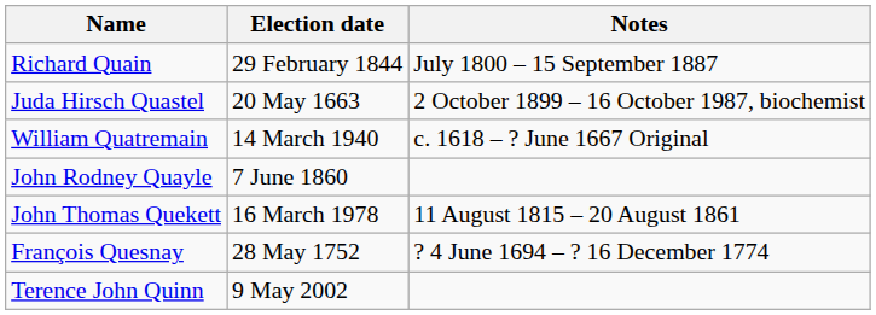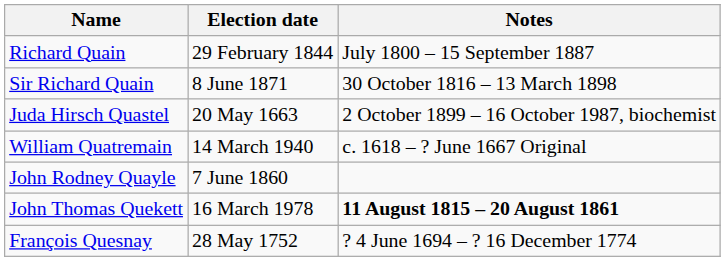 <table class="wikitable sortable">
 <tr>
 <th>Name</th>
 <th>Election date</th>
 <th class="unsortable">Notes</th>
 </tr>
 <tr>
 <td><a href='#'>Richard Quain</a></td>
 <td>29 February 1844</td>
 <td>July 1800 – 15 September 1887</td>
+</tr>
+<tr>
+<td><a href='#'>Sir Richard Quain</a></td>
+<td>8 June 1871</td>
+<td>30 October 1816 – 13 March 1898</td>
 </tr>
 <tr>
 <td><a href='#'>Juda Hirsch Quastel</a></td>
 <td>20 May 1663</td>
 <td>2 October 1899 – 16 October 1987, biochemist</td>
 </tr>
 <tr>
 <td><a href='#'>William Quatremain</a></td>
 <td>14 March 1940</td>
 <td>c. 1618 – ? June 1667 Original</td>
 </tr>
 <tr>
 <td><a href='#'>John Rodney Quayle</a></td>
 <td>7 June 1860</td>
 <td></td>
 </tr>
 <tr>
 <td><a href='#'>John Thomas Quekett</a></td>
 <td>16 March 1978</td>
-<td>11 August 1815 – 20 August 1861</td>
+<td><strong>11 August 1815 – 20 August 1861</strong></td>
 </tr>
 <tr>
 <td><a href='#'>François Quesnay</a></td>
 <td>28 May 1752</td>
 <td>? 4 June 1694 – ? 16 December 1774</td>
 </tr>
-<tr>
-<td><a href='#'>Terence John Quinn</a></td>
-<td>9 May 2002</td>
-<td></td>
-</tr>
 </table>
